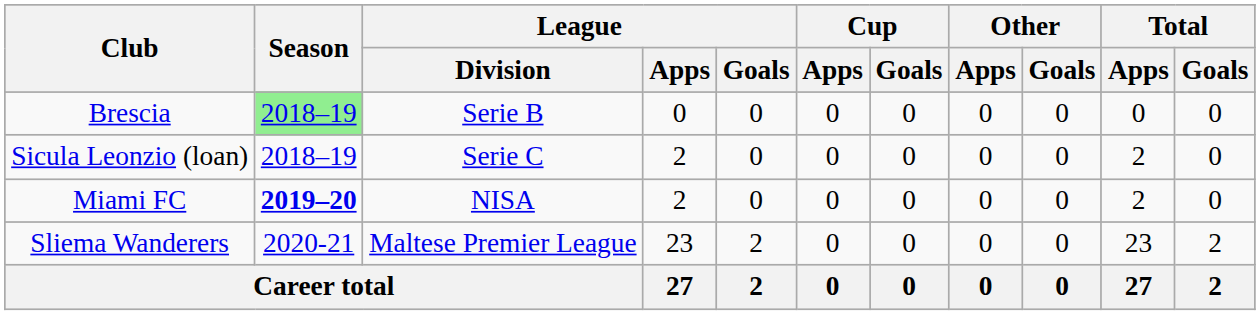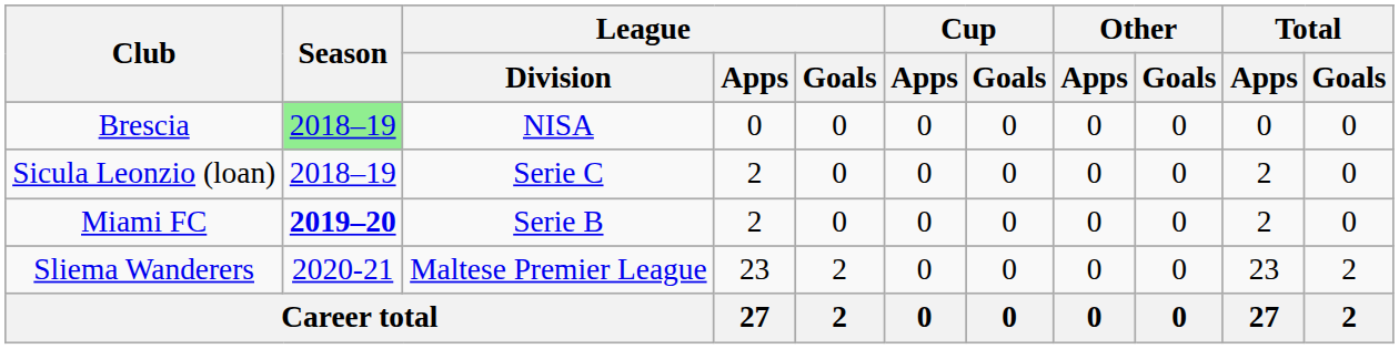 <table class="wikitable" style="text-align: center">
 <tr>
 <th rowspan="2">Club</th>
 <th rowspan="2">Season</th>
 <th colspan="3">League</th>
 <th colspan="2">Cup</th>
 <th colspan="2">Other</th>
 <th colspan="2">Total</th>
 </tr>
 <tr>
 <th>Division</th>
 <th>Apps</th>
 <th>Goals</th>
 <th>Apps</th>
 <th>Goals</th>
 <th>Apps</th>
 <th>Goals</th>
 <th>Apps</th>
 <th>Goals</th>
 </tr>
 <tr>
 <td><a href='#'>Brescia</a></td>
 <td style="background: lightgreen;"><a href='#'>2018–19</a></td>
-<td><a href='#'>Serie B</a></td>
+<td><a href='#'>NISA</a></td>
 <td>0</td>
 <td>0</td>
 <td>0</td>
 <td>0</td>
 <td>0</td>
 <td>0</td>
 <td>0</td>
 <td>0</td>
 </tr>
 <tr>
 <td><a href='#'>Sicula Leonzio</a> (loan)</td>
 <td><a href='#'>2018–19</a></td>
 <td><a href='#'>Serie C</a></td>
 <td>2</td>
 <td>0</td>
 <td>0</td>
 <td>0</td>
 <td>0</td>
 <td>0</td>
 <td>2</td>
 <td>0</td>
 </tr>
 <tr>
 <td><a href='#'>Miami FC</a></td>
 <td><strong><a href='#'>2019–20</a></strong></td>
-<td><a href='#'>NISA</a></td>
+<td><a href='#'>Serie B</a></td>
 <td>2</td>
 <td>0</td>
 <td>0</td>
 <td>0</td>
 <td>0</td>
 <td>0</td>
 <td>2</td>
 <td>0</td>
 </tr>
 <tr>
 <td><a href='#'>Sliema Wanderers</a></td>
 <td><a href='#'>2020-21</a></td>
 <td><a href='#'>Maltese Premier League</a></td>
 <td>23</td>
 <td>2</td>
 <td>0</td>
 <td>0</td>
 <td>0</td>
 <td>0</td>
 <td>23</td>
 <td>2</td>
 </tr>
 <tr>
 <th colspan="3"><strong>Career total</strong></th>
 <th>27</th>
 <th>2</th>
 <th>0</th>
 <th>0</th>
 <th>0</th>
 <th>0</th>
 <th>27</th>
 <th>2</th>
 </tr>
 </table>
